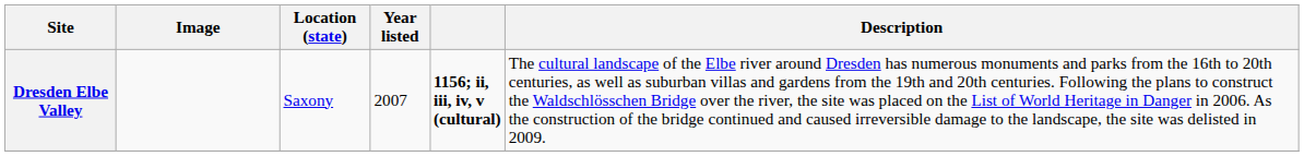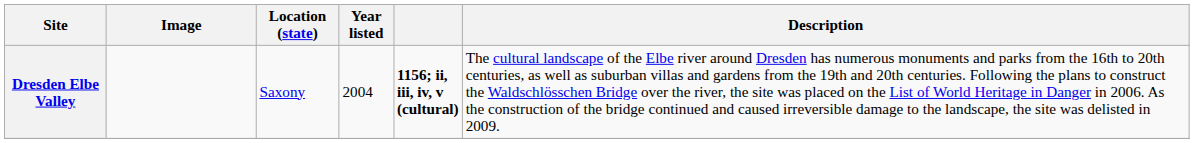 <table class="wikitable plainrowheaders">
 <tr>
 <th style="width:100px;" scope="col">Site</th>
 <th class="unsortable"  style="width:150px;" scope="col">Image</th>
 <th style="width:80px;" scope="col">Location (<a href='#'>state</a>)</th>
 <th style="width:50px;" scope="col">Year listed</th>
 <th style="width:60px;" scope="col" data-sort-type="number"></th>
 <th scope="col" class="unsortable">Description</th>
 </tr>
 <tr>
 <th scope="row"><a href='#'>Dresden Elbe Valley</a></th>
 <td></td>
 <td><a href='#'>Saxony</a></td>
-<td>2007</td>
+<td>2004</td>
 <td><strong>1156; ii, iii, iv, v (cultural)</strong></td>
 <td>The <a href='#'>cultural landscape</a> of the <a href='#'>Elbe</a> river around <a href='#'>Dresden</a> has numerous monuments and parks from the 16th to 20th centuries, as well as suburban villas and gardens from the 19th and 20th centuries. Following the plans to construct the <a href='#'>Waldschlösschen Bridge</a> over the river, the site was placed on the <a href='#'>List of World Heritage in Danger</a> in 2006. As the construction of the bridge continued and caused irreversible damage to the landscape, the site was delisted in 2009.</td>
 </tr>
 <tr>
 </tr>
 </table>
